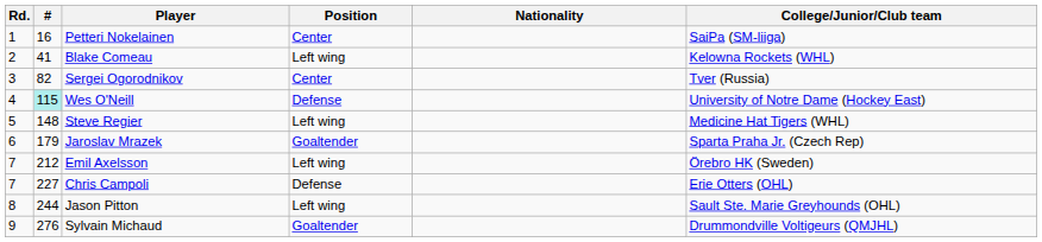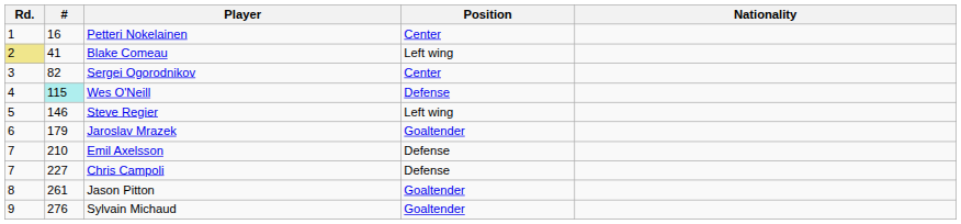 <table class="wikitable">
 <tr>
 <th bgcolor="#DDDDFF" width="2.75%">Rd.</th>
 <th bgcolor="#DDDDFF" width="2.75%">#</th>
 <th bgcolor="#DDDDFF" width="22.0%">Player</th>
 <th bgcolor="#DDDDFF" width="12.0%">Position</th>
 <th bgcolor="#DDDDFF" width="26.5%">Nationality</th>
-<th bgcolor="#DDDDFF" width="100.0%">College/Junior/Club team</th>
 </tr>
 <tr>
 <td>1</td>
 <td>16</td>
 <td><a href='#'>Petteri Nokelainen</a></td>
 <td><a href='#'>Center</a></td>
 <td></td>
-<td><a href='#'>SaiPa</a> (<a href='#'>SM-liiga</a>)</td>
 </tr>
 <tr>
-<td>2</td>
+<td style="background: khaki;">2</td>
 <td>41</td>
 <td><a href='#'>Blake Comeau</a></td>
 <td>Left wing</td>
 <td></td>
-<td><a href='#'>Kelowna Rockets</a> (<a href='#'>WHL</a>)</td>
 </tr>
 <tr>
 <td>3</td>
 <td>82</td>
 <td><a href='#'>Sergei Ogorodnikov</a></td>
 <td><a href='#'>Center</a></td>
 <td></td>
-<td><a href='#'>Tver</a> (Russia)</td>
 </tr>
 <tr>
 <td>4</td>
 <td style="background: paleturquoise;">115</td>
 <td><a href='#'>Wes O'Neill</a></td>
 <td><a href='#'>Defense</a></td>
 <td></td>
-<td><a href='#'>University of Notre Dame</a> (<a href='#'>Hockey East</a>)</td>
 </tr>
 <tr>
 <td>5</td>
-<td>148</td>
+<td>146</td>
 <td><a href='#'>Steve Regier</a></td>
 <td>Left wing</td>
 <td></td>
-<td><a href='#'>Medicine Hat Tigers</a> (WHL)</td>
 </tr>
 <tr>
 <td>6</td>
 <td>179</td>
 <td><a href='#'>Jaroslav Mrazek</a></td>
 <td><a href='#'>Goaltender</a></td>
 <td></td>
-<td><a href='#'>Sparta Praha Jr.</a> (Czech Rep)</td>
 </tr>
 <tr>
 <td>7</td>
-<td>212</td>
+<td>210</td>
 <td><a href='#'>Emil Axelsson</a></td>
-<td>Left wing</td>
+<td>Defense</td>
 <td></td>
-<td><a href='#'>Örebro HK</a> (Sweden)</td>
 </tr>
 <tr>
 <td>7</td>
 <td>227</td>
 <td><a href='#'>Chris Campoli</a></td>
 <td>Defense</td>
 <td></td>
-<td><a href='#'>Erie Otters</a> (<a href='#'>OHL</a>)</td>
 </tr>
 <tr>
 <td>8</td>
-<td>244</td>
+<td>261</td>
 <td>Jason Pitton</td>
-<td>Left wing</td>
+<td><a href='#'>Goaltender</a></td>
 <td></td>
-<td><a href='#'>Sault Ste. Marie Greyhounds</a> (OHL)</td>
 </tr>
 <tr>
 <td>9</td>
 <td>276</td>
 <td>Sylvain Michaud</td>
 <td><a href='#'>Goaltender</a></td>
 <td></td>
-<td><a href='#'>Drummondville Voltigeurs</a> (<a href='#'>QMJHL</a>)</td>
 </tr>
 </table>
